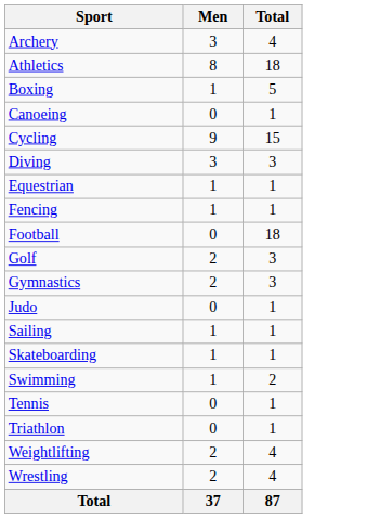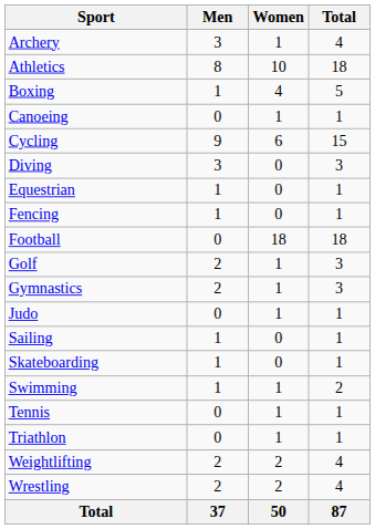 <table class="wikitable sortable" style="text-align:center;">
 <tr>
 <th width=180>Sport</th>
 <th width=55>Men</th>
+<th width=55>Women</th>
 <th width=55>Total</th>
 </tr>
 <tr>
 <td align=left><a href='#'>Archery</a></td>
 <td>3</td>
+<td>1</td>
 <td>4</td>
 </tr>
 <tr>
 <td align=left><a href='#'>Athletics</a></td>
 <td>8</td>
+<td>10</td>
 <td>18</td>
 </tr>
 <tr>
 <td align=left><a href='#'>Boxing</a></td>
 <td>1</td>
+<td>4</td>
 <td>5</td>
 </tr>
 <tr>
 <td align=left><a href='#'>Canoeing</a></td>
 <td>0</td>
 <td>1</td>
+<td>1</td>
 </tr>
 <tr>
 <td align=left><a href='#'>Cycling</a></td>
 <td>9</td>
+<td>6</td>
 <td>15</td>
 </tr>
 <tr>
 <td align=left><a href='#'>Diving</a></td>
 <td>3</td>
+<td>0</td>
 <td>3</td>
 </tr>
 <tr>
 <td align=left><a href='#'>Equestrian</a></td>
 <td>1</td>
+<td>0</td>
 <td>1</td>
 </tr>
 <tr>
 <td align=left><a href='#'>Fencing</a></td>
 <td>1</td>
+<td>0</td>
 <td>1</td>
 </tr>
 <tr>
 <td align=left><a href='#'>Football</a></td>
 <td>0</td>
 <td>18</td>
+<td>18</td>
 </tr>
 <tr>
 <td align=left><a href='#'>Golf</a></td>
 <td>2</td>
+<td>1</td>
 <td>3</td>
 </tr>
 <tr>
 <td align=left><a href='#'>Gymnastics</a></td>
 <td>2</td>
+<td>1</td>
 <td>3</td>
 </tr>
 <tr>
 <td align=left><a href='#'>Judo</a></td>
 <td>0</td>
 <td>1</td>
+<td>1</td>
 </tr>
 <tr>
 <td align=left><a href='#'>Sailing</a></td>
 <td>1</td>
+<td>0</td>
 <td>1</td>
 </tr>
 <tr>
 <td align=left><a href='#'>Skateboarding</a></td>
 <td>1</td>
+<td>0</td>
 <td>1</td>
 </tr>
 <tr>
 <td align=left><a href='#'>Swimming</a></td>
+<td>1</td>
 <td>1</td>
 <td>2</td>
 </tr>
 <tr>
 <td align=left><a href='#'>Tennis</a></td>
 <td>0</td>
 <td>1</td>
+<td>1</td>
 </tr>
 <tr>
 <td align=left><a href='#'>Triathlon</a></td>
 <td>0</td>
 <td>1</td>
+<td>1</td>
 </tr>
 <tr>
 <td align=left><a href='#'>Weightlifting</a></td>
+<td>2</td>
 <td>2</td>
 <td>4</td>
 </tr>
 <tr>
 <td align=left><a href='#'>Wrestling</a></td>
 <td>2</td>
+<td>2</td>
 <td>4</td>
 </tr>
 <tr>
 <th>Total</th>
 <th>37</th>
+<th>50</th>
 <th>87</th>
 </tr>
 </table>
